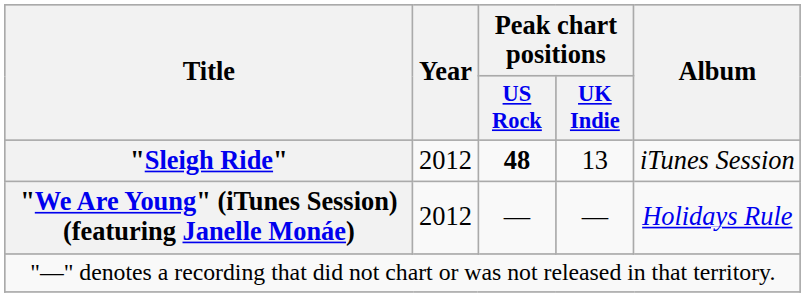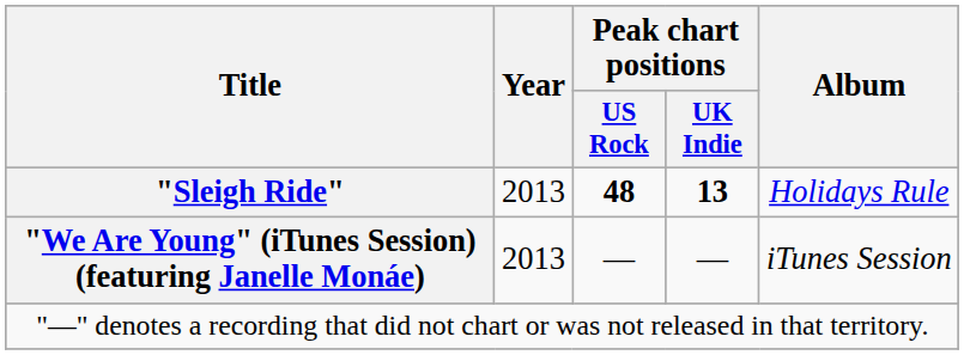 <table class="wikitable plainrowheaders" style="text-align:center;">
 <tr>
 <th scope="col" rowspan="2" style="width:15em;">Title</th>
 <th scope="col" rowspan="2">Year</th>
 <th scope="col" colspan="2">Peak chart positions</th>
 <th scope="col" rowspan="2">Album</th>
 </tr>
 <tr>
 <th scope="col" style="width:3em;font-size:85%;"><a href='#'>US<br>Rock</a><br></th>
 <th scope="col" style="width:3em;font-size:85%;"><a href='#'>UK<br>Indie</a><br></th>
 </tr>
 <tr>
 <th scope="row">"<a href='#'>Sleigh Ride</a>"</th>
-<td>2012</td>
+<td>2013</td>
 <td><strong>48</strong></td>
-<td>13</td>
-<td><em>iTunes Session</em></td>
+<td><strong>13</strong></td>
+<td><em><a href='#'>Holidays Rule</a></em></td>
 </tr>
 <tr>
 <th scope="row">"<a href='#'>We Are Young</a>" (iTunes Session)<br><span>(featuring <a href='#'>Janelle Monáe</a>)</span></th>
-<td>2012</td>
+<td>2013</td>
 <td>—</td>
 <td>—</td>
-<td><em><a href='#'>Holidays Rule</a></em></td>
+<td><em>iTunes Session</em></td>
 </tr>
 <tr>
 <td colspan="14" style="font-size:90%">"—" denotes a recording that did not chart or was not released in that territory.</td>
 </tr>
 </table>
